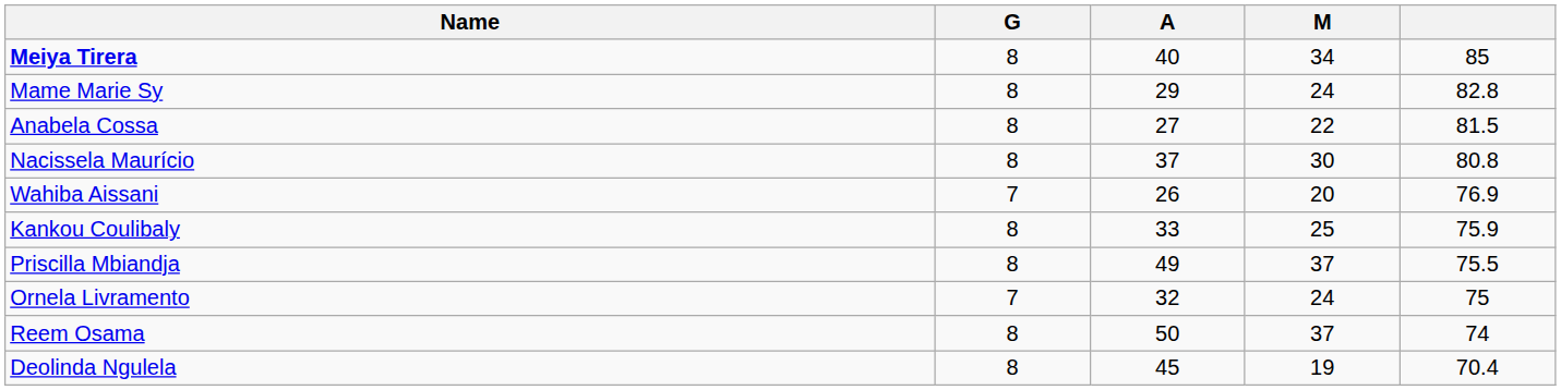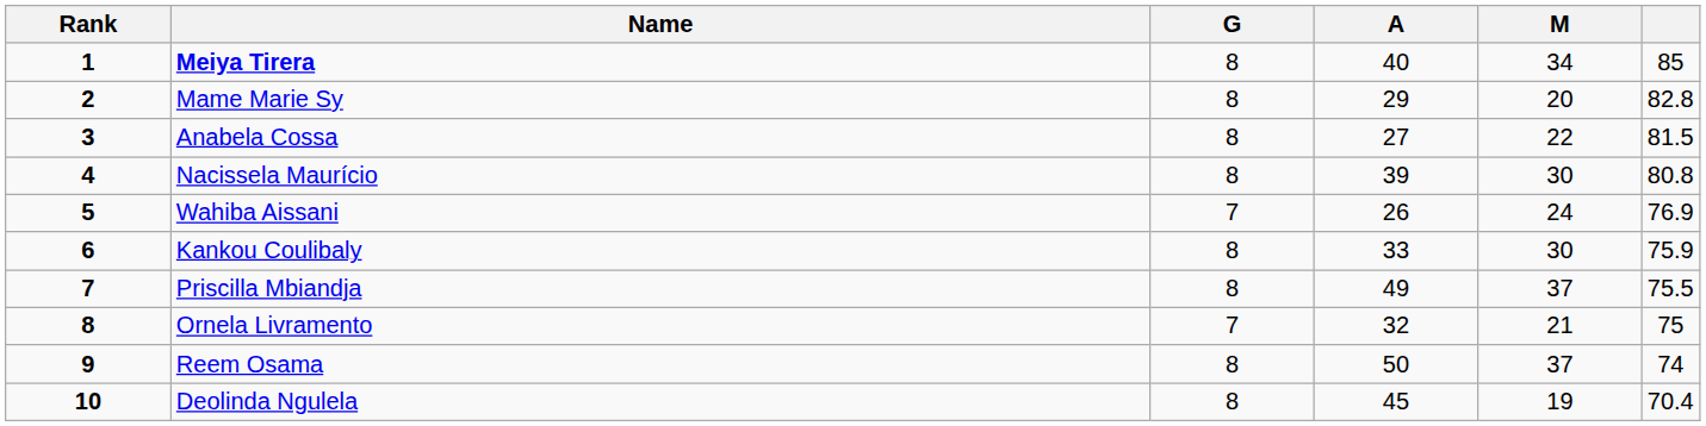 <table class="wikitable" style="width:90%;">
 <tr>
+<th style="width:10%;">Rank</th>
 <th style="width:60%;">Name</th>
 <th style="width:10%;">G</th>
 <th style="width:10%;">A</th>
 <th style="width:10%;">M</th>
 <th style="width:10%;"></th>
 </tr>
 <tr align=center>
+<td><strong>1</strong></td>
 <td align=left> <strong><a href='#'>Meiya Tirera</a></strong></td>
 <td>8</td>
 <td>40</td>
 <td>34</td>
 <td>85</td>
 </tr>
 <tr align=center>
+<td><strong>2</strong></td>
 <td align=left> <a href='#'>Mame Marie Sy</a></td>
 <td>8</td>
 <td>29</td>
-<td>24</td>
+<td>20</td>
 <td>82.8</td>
 </tr>
 <tr align=center>
+<td><strong>3</strong></td>
 <td align=left> <a href='#'>Anabela Cossa</a></td>
 <td>8</td>
 <td>27</td>
 <td>22</td>
 <td>81.5</td>
 </tr>
 <tr align=center>
+<td><strong>4</strong></td>
 <td align=left> <a href='#'>Nacissela Maurício</a></td>
 <td>8</td>
-<td>37</td>
+<td>39</td>
 <td>30</td>
 <td>80.8</td>
 </tr>
 <tr align=center>
+<td><strong>5</strong></td>
 <td align=left> <a href='#'>Wahiba Aissani</a></td>
 <td>7</td>
 <td>26</td>
-<td>20</td>
+<td>24</td>
 <td>76.9</td>
 </tr>
 <tr align=center>
+<td><strong>6</strong></td>
 <td align=left> <a href='#'>Kankou Coulibaly</a></td>
 <td>8</td>
 <td>33</td>
-<td>25</td>
+<td>30</td>
 <td>75.9</td>
 </tr>
 <tr align=center>
+<td><strong>7</strong></td>
 <td align=left> <a href='#'>Priscilla Mbiandja</a></td>
 <td>8</td>
 <td>49</td>
 <td>37</td>
 <td>75.5</td>
 </tr>
 <tr align=center>
+<td><strong>8</strong></td>
 <td align=left> <a href='#'>Ornela Livramento</a></td>
 <td>7</td>
 <td>32</td>
-<td>24</td>
+<td>21</td>
 <td>75</td>
 </tr>
 <tr align=center>
+<td><strong>9</strong></td>
 <td align=left> <a href='#'>Reem Osama</a></td>
 <td>8</td>
 <td>50</td>
 <td>37</td>
 <td>74</td>
 </tr>
 <tr align=center>
+<td><strong>10</strong></td>
 <td align=left> <a href='#'>Deolinda Ngulela</a></td>
 <td>8</td>
 <td>45</td>
 <td>19</td>
 <td>70.4</td>
 </tr>
 </table>
